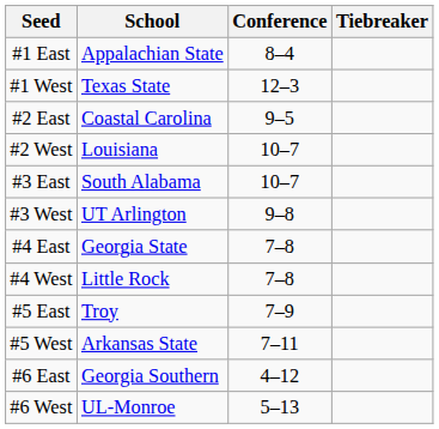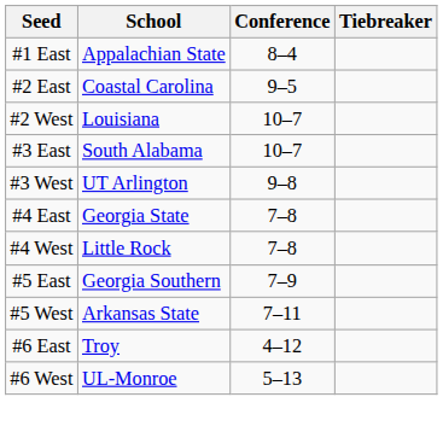 <table class="wikitable" style="white-space:nowrap; font-size:95%; text-align:center">
 <tr>
 <th>Seed</th>
 <th>School</th>
 <th>Conference</th>
 <th>Tiebreaker</th>
 </tr>
 <tr>
 <td>#1 East</td>
 <td align=left><a href='#'>Appalachian State</a></td>
 <td>8–4</td>
 <td></td>
-</tr>
-<tr>
-<td>#1 West</td>
-<td align=left><a href='#'>Texas State</a></td>
-<td>12–3</td>
-<td align=left></td>
 </tr>
 <tr>
 <td>#2 East</td>
 <td align=left><a href='#'>Coastal Carolina</a></td>
 <td>9–5</td>
 <td align=left></td>
 </tr>
 <tr>
 <td>#2 West</td>
 <td align=left><a href='#'>Louisiana</a></td>
 <td>10–7</td>
 <td align=left></td>
 </tr>
 <tr>
 <td>#3 East</td>
 <td align=left><a href='#'>South Alabama</a></td>
 <td>10–7</td>
 <td align=left></td>
 </tr>
 <tr>
 <td>#3 West</td>
 <td align=left><a href='#'>UT Arlington</a></td>
 <td>9–8</td>
 <td align=left></td>
 </tr>
 <tr>
 <td>#4 East</td>
 <td align=left><a href='#'>Georgia State</a></td>
 <td>7–8</td>
 <td align=left></td>
 </tr>
 <tr>
 <td>#4 West</td>
 <td align=left><a href='#'>Little Rock</a></td>
 <td>7–8</td>
 <td align=left></td>
 </tr>
 <tr>
 <td>#5 East</td>
-<td align=left><a href='#'>Troy</a></td>
+<td align=left><a href='#'>Georgia Southern</a></td>
 <td>7–9</td>
 <td align=left></td>
 </tr>
 <tr>
 <td>#5 West</td>
 <td align=left><a href='#'>Arkansas State</a></td>
 <td>7–11</td>
 <td align=left></td>
 </tr>
 <tr>
 <td>#6 East</td>
-<td align=left><a href='#'>Georgia Southern</a></td>
+<td align=left><a href='#'>Troy</a></td>
 <td>4–12</td>
 <td align=left></td>
 </tr>
 <tr>
 <td>#6 West</td>
 <td align=left><a href='#'>UL-Monroe</a></td>
 <td>5–13</td>
 <td align=left></td>
 </tr>
 </table>
